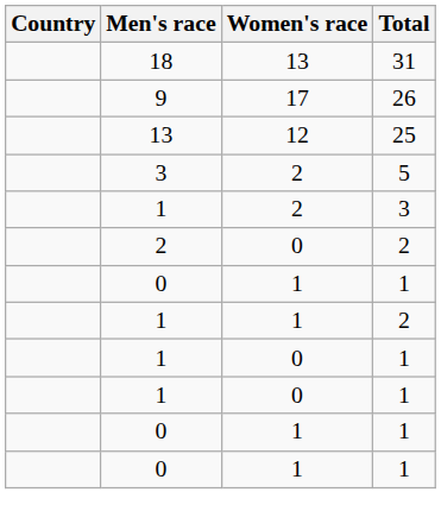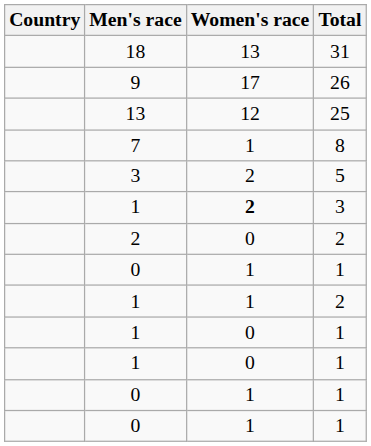 <table class="wikitable sortable" style="text-align:center">
 <tr>
 <th>Country</th>
 <th>Men's race</th>
 <th>Women's race</th>
 <th>Total</th>
 </tr>
 <tr>
 <td align=left></td>
 <td>18</td>
 <td>13</td>
 <td>31</td>
 </tr>
 <tr>
 <td align=left></td>
 <td>9</td>
 <td>17</td>
 <td>26</td>
 </tr>
 <tr>
 <td align=left></td>
 <td>13</td>
 <td>12</td>
 <td>25</td>
 </tr>
 <tr>
 <td align=left></td>
+<td>7</td>
+<td>1</td>
+<td>8</td>
+</tr>
+<tr>
+<td align=left></td>
 <td>3</td>
 <td>2</td>
 <td>5</td>
 </tr>
 <tr>
 <td align=left></td>
 <td>1</td>
-<td>2</td>
+<td><strong>2</strong></td>
 <td>3</td>
 </tr>
 <tr>
 <td align=left></td>
 <td>2</td>
 <td>0</td>
 <td>2</td>
 </tr>
 <tr>
 <td align=left></td>
 <td>0</td>
 <td>1</td>
 <td>1</td>
 </tr>
 <tr>
 <td align=left></td>
 <td>1</td>
 <td>1</td>
 <td>2</td>
 </tr>
 <tr>
 <td align=left></td>
 <td>1</td>
 <td>0</td>
 <td>1</td>
 </tr>
 <tr>
 <td align=left></td>
 <td>1</td>
 <td>0</td>
 <td>1</td>
 </tr>
 <tr>
 <td align=left></td>
 <td>0</td>
 <td>1</td>
 <td>1</td>
 </tr>
 <tr>
 <td align=left></td>
 <td>0</td>
 <td>1</td>
 <td>1</td>
 </tr>
 </table>
